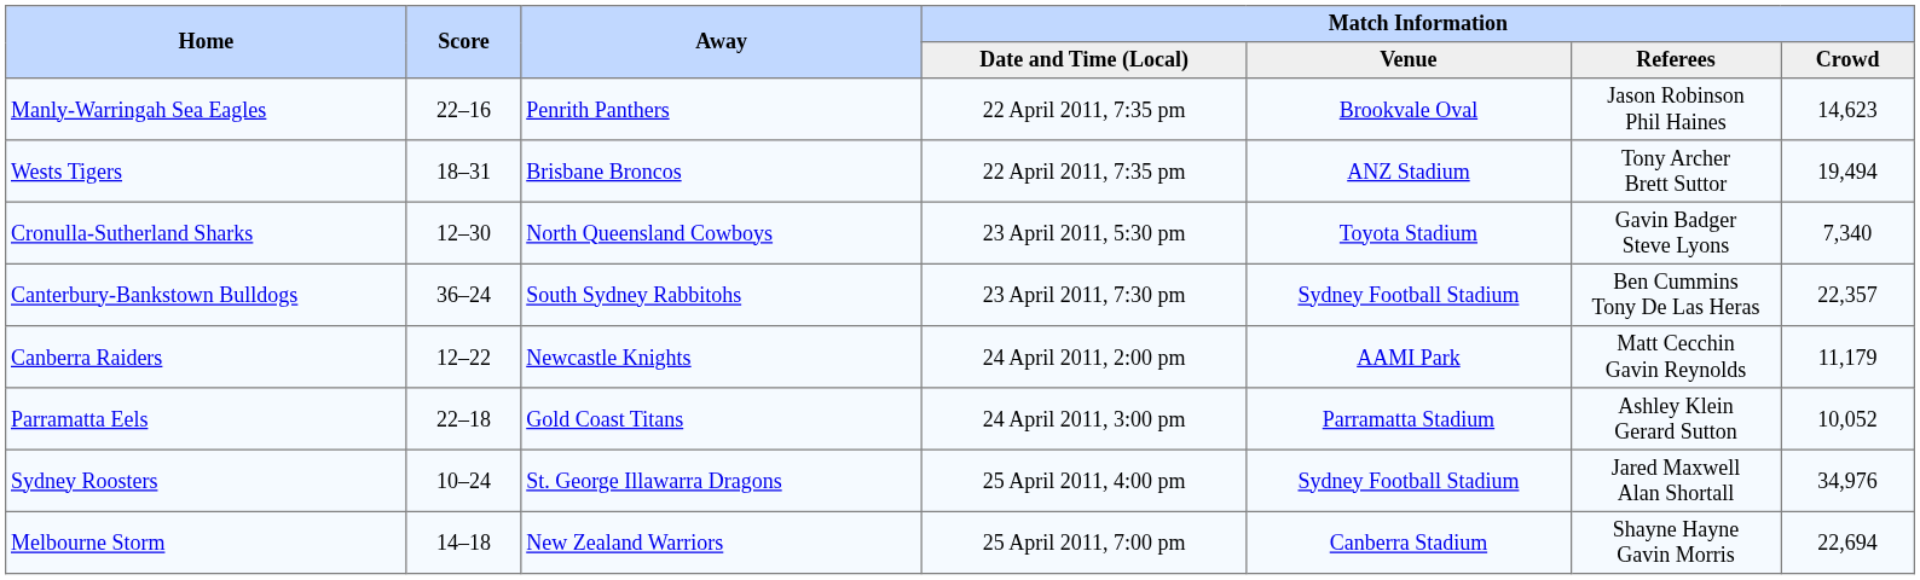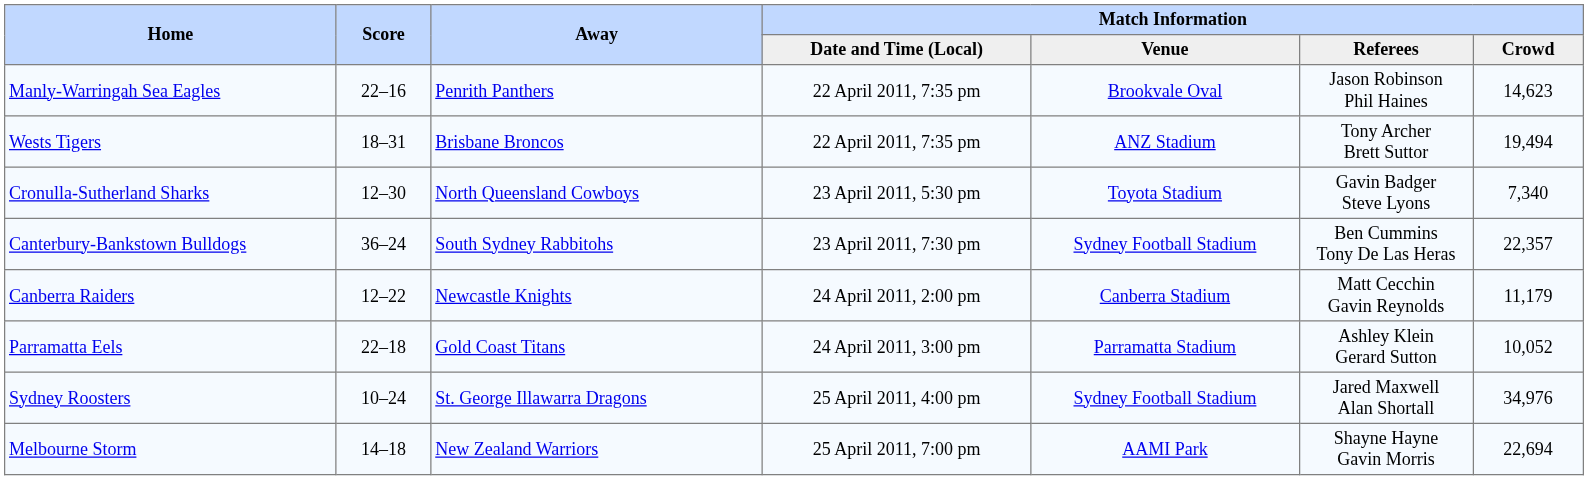 <table border="1" cellpadding="3" cellspacing="0" style="border-collapse:collapse; font-size:90%; width:100%;">
 <tr style="background:#c1d8ff;">
 <th rowspan="2" style="width:21%;">Home</th>
 <th rowspan="2" style="width:6%;">Score</th>
 <th rowspan="2" style="width:21%;">Away</th>
 <th colspan=6>Match Information</th>
 </tr>
 <tr style="background:#efefef;">
 <th width=17%>Date and Time (Local)</th>
 <th width=17%>Venue</th>
 <th width=11%>Referees</th>
 <th width=7%>Crowd</th>
 </tr>
 <tr style="text-align:center; background:#f5faff;">
 <td align=left> <a href='#'>Manly-Warringah Sea Eagles</a></td>
 <td>22–16</td>
 <td align=left> <a href='#'>Penrith Panthers</a></td>
 <td>22 April 2011, 7:35 pm</td>
 <td><a href='#'>Brookvale Oval</a></td>
 <td>Jason Robinson<br>Phil Haines</td>
 <td>14,623</td>
 </tr>
 <tr style="text-align:center; background:#f5faff;">
 <td align=left> <a href='#'>Wests Tigers</a></td>
 <td>18–31</td>
 <td align=left> <a href='#'>Brisbane Broncos</a></td>
 <td>22 April 2011, 7:35 pm</td>
 <td><a href='#'>ANZ Stadium</a></td>
 <td>Tony Archer<br>Brett Suttor</td>
 <td>19,494</td>
 </tr>
 <tr style="text-align:center; background:#f5faff;">
 <td align=left> <a href='#'>Cronulla-Sutherland Sharks</a></td>
 <td>12–30</td>
 <td align=left> <a href='#'>North Queensland Cowboys</a></td>
 <td>23 April 2011, 5:30 pm</td>
 <td><a href='#'>Toyota Stadium</a></td>
 <td>Gavin Badger<br>Steve Lyons</td>
 <td>7,340</td>
 </tr>
 <tr style="text-align:center; background:#f5faff;">
 <td align=left> <a href='#'>Canterbury-Bankstown Bulldogs</a></td>
 <td>36–24</td>
 <td align=left> <a href='#'>South Sydney Rabbitohs</a></td>
 <td>23 April 2011, 7:30 pm</td>
 <td><a href='#'>Sydney Football Stadium</a></td>
 <td>Ben Cummins<br>Tony De Las Heras</td>
 <td>22,357</td>
 </tr>
 <tr style="text-align:center; background:#f5faff;">
 <td align=left> <a href='#'>Canberra Raiders</a></td>
 <td>12–22</td>
 <td align=left> <a href='#'>Newcastle Knights</a></td>
 <td>24 April 2011, 2:00 pm</td>
-<td><a href='#'>AAMI Park</a></td>
+<td><a href='#'>Canberra Stadium</a></td>
 <td>Matt Cecchin<br>Gavin Reynolds</td>
 <td>11,179</td>
 </tr>
 <tr style="text-align:center; background:#f5faff;">
 <td align=left> <a href='#'>Parramatta Eels</a></td>
 <td>22–18</td>
 <td align=left> <a href='#'>Gold Coast Titans</a></td>
 <td>24 April 2011, 3:00 pm</td>
 <td><a href='#'>Parramatta Stadium</a></td>
 <td>Ashley Klein<br>Gerard Sutton</td>
 <td>10,052</td>
 </tr>
 <tr style="text-align:center; background:#f5faff;">
 <td align=left> <a href='#'>Sydney Roosters</a></td>
 <td>10–24</td>
 <td align=left> <a href='#'>St. George Illawarra Dragons</a></td>
 <td>25 April 2011, 4:00 pm</td>
 <td><a href='#'>Sydney Football Stadium</a></td>
 <td>Jared Maxwell<br>Alan Shortall</td>
 <td>34,976</td>
 </tr>
 <tr style="text-align:center; background:#f5faff;">
 <td align=left> <a href='#'>Melbourne Storm</a></td>
 <td>14–18</td>
 <td align=left> <a href='#'>New Zealand Warriors</a></td>
 <td>25 April 2011, 7:00 pm</td>
-<td><a href='#'>Canberra Stadium</a></td>
+<td><a href='#'>AAMI Park</a></td>
 <td>Shayne Hayne<br>Gavin Morris</td>
 <td>22,694</td>
 </tr>
 </table>
